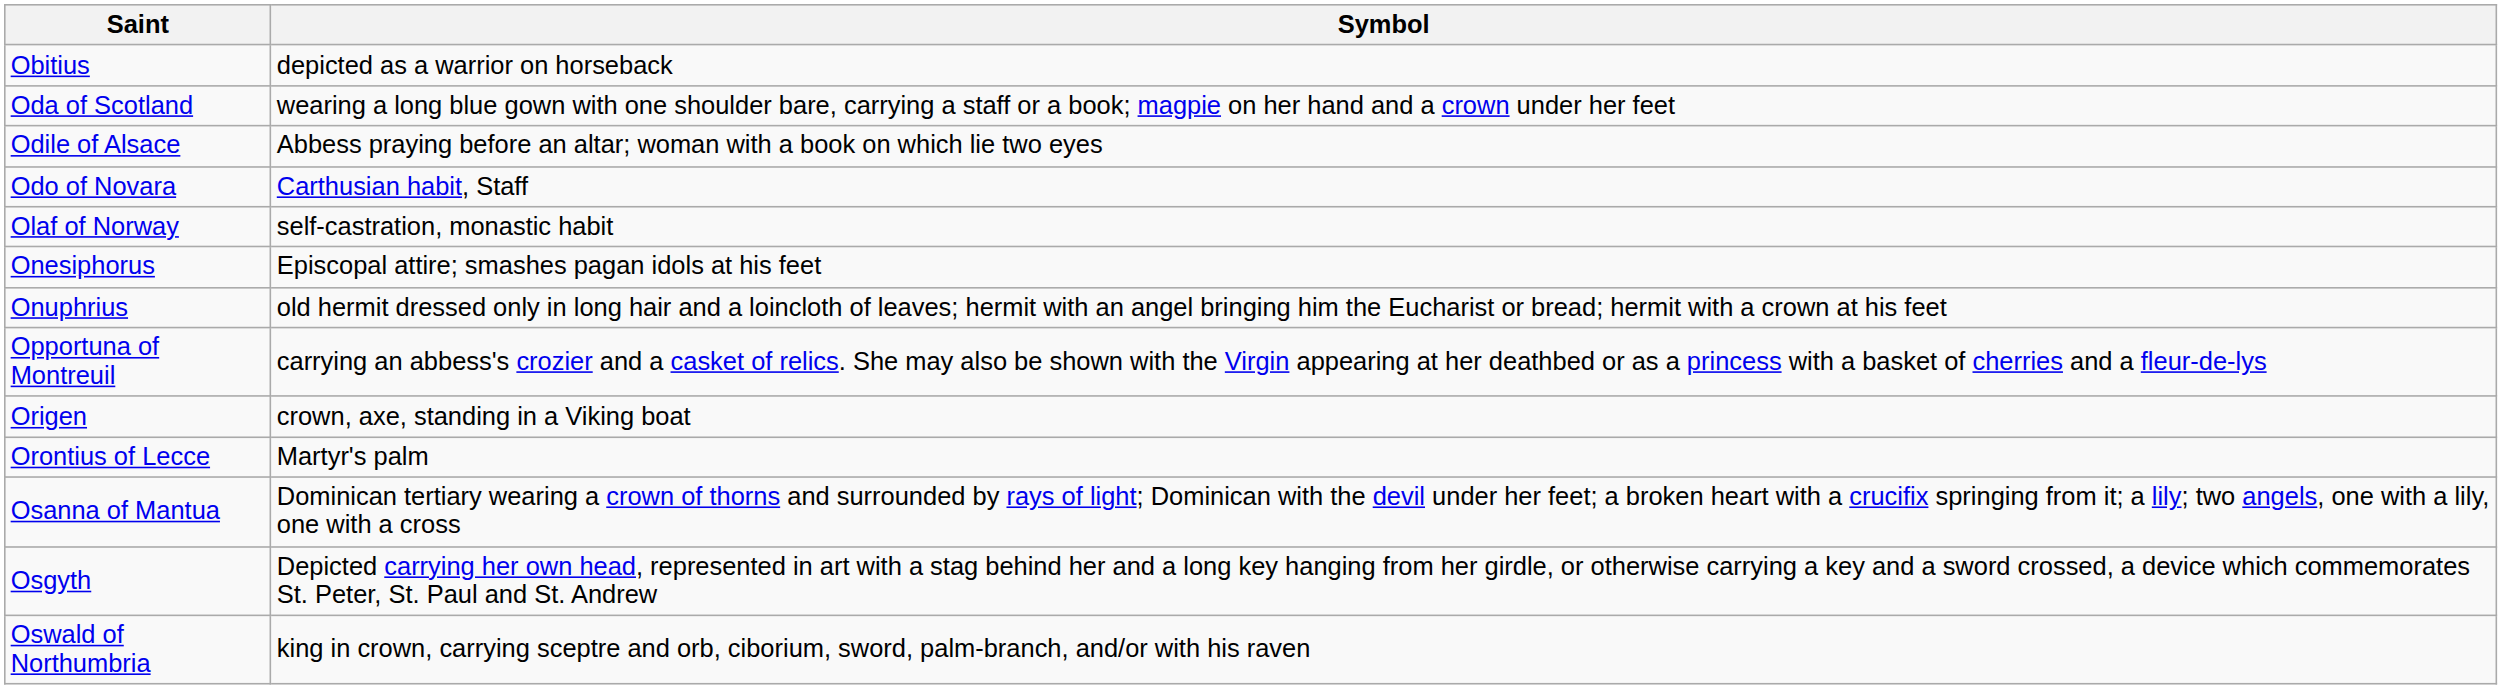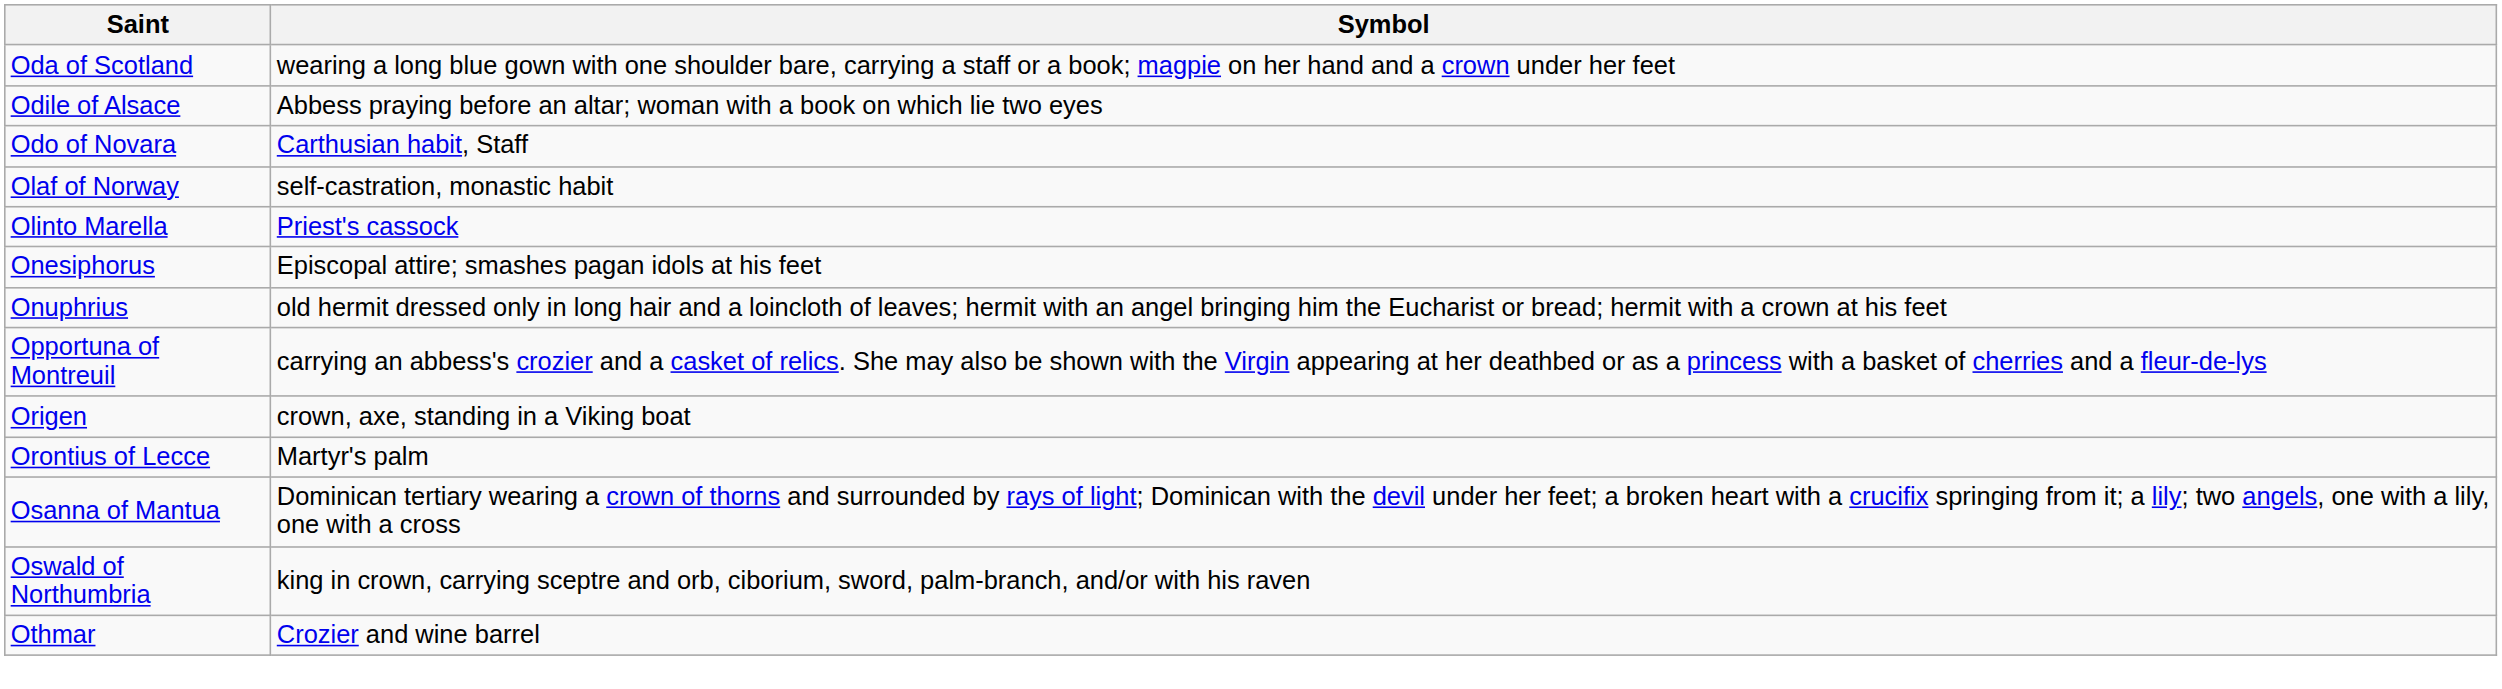 <table class="wikitable">
 <tr>
 <th scope="col" style="width: 10em;">Saint</th>
 <th scope="col">Symbol</th>
-</tr>
-<tr>
-<td><a href='#'>Obitius</a></td>
-<td>depicted as a warrior on horseback</td>
 </tr>
 <tr>
 <td><a href='#'>Oda of Scotland</a></td>
 <td>wearing a long blue gown with one shoulder bare, carrying a staff or a book; <a href='#'>magpie</a> on her hand and a <a href='#'>crown</a> under her feet</td>
 </tr>
 <tr>
 <td><a href='#'>Odile of Alsace</a></td>
 <td>Abbess praying before an altar; woman with a book on which lie two eyes</td>
 </tr>
 <tr>
 <td><a href='#'>Odo of Novara</a></td>
 <td><a href='#'>Carthusian habit</a>, Staff</td>
 </tr>
 <tr>
 <td><a href='#'>Olaf of Norway</a></td>
 <td>self-castration, monastic habit</td>
+</tr>
+<tr>
+<td><a href='#'>Olinto Marella</a></td>
+<td><a href='#'>Priest's cassock</a></td>
 </tr>
 <tr>
 <td><a href='#'>Onesiphorus</a></td>
 <td>Episcopal attire; smashes pagan idols at his feet</td>
 </tr>
 <tr>
 <td><a href='#'>Onuphrius</a></td>
 <td>old hermit dressed only in long hair and a loincloth of leaves;  hermit with an angel bringing him the Eucharist or bread; hermit with a crown at his feet</td>
 </tr>
 <tr>
 <td><a href='#'>Opportuna of Montreuil</a></td>
 <td>carrying an abbess's <a href='#'>crozier</a> and a <a href='#'>casket of relics</a>. She may also be shown with the <a href='#'>Virgin</a> appearing at her deathbed or as a <a href='#'>princess</a> with a basket of <a href='#'>cherries</a> and a <a href='#'>fleur-de-lys</a></td>
 </tr>
 <tr>
 <td><a href='#'>Origen</a></td>
 <td>crown, axe, standing in a Viking boat</td>
 </tr>
 <tr>
 <td><a href='#'>Orontius of Lecce</a></td>
 <td>Martyr's palm</td>
 </tr>
 <tr>
 <td><a href='#'>Osanna of Mantua</a></td>
 <td>Dominican tertiary wearing a <a href='#'>crown of thorns</a> and surrounded by <a href='#'>rays of light</a>; Dominican with the <a href='#'>devil</a> under her feet; a broken heart with a <a href='#'>crucifix</a> springing from it; a <a href='#'>lily</a>; two <a href='#'>angels</a>, one with a lily, one with a cross</td>
 </tr>
 <tr>
-<td><a href='#'>Osgyth</a></td>
-<td>Depicted <a href='#'>carrying her own head</a>, represented in art with a stag behind her and a long key hanging from her girdle, or otherwise carrying a key and a sword crossed, a device which commemorates St. Peter, St. Paul and St. Andrew</td>
-</tr>
-<tr>
 <td><a href='#'>Oswald of Northumbria</a></td>
 <td>king in crown, carrying sceptre and orb, ciborium, sword, palm-branch, and/or with his raven</td>
 </tr>
+<tr>
+<td><a href='#'>Othmar</a></td>
+<td><a href='#'>Crozier</a> and wine barrel</td>
+</tr>
 </table>
